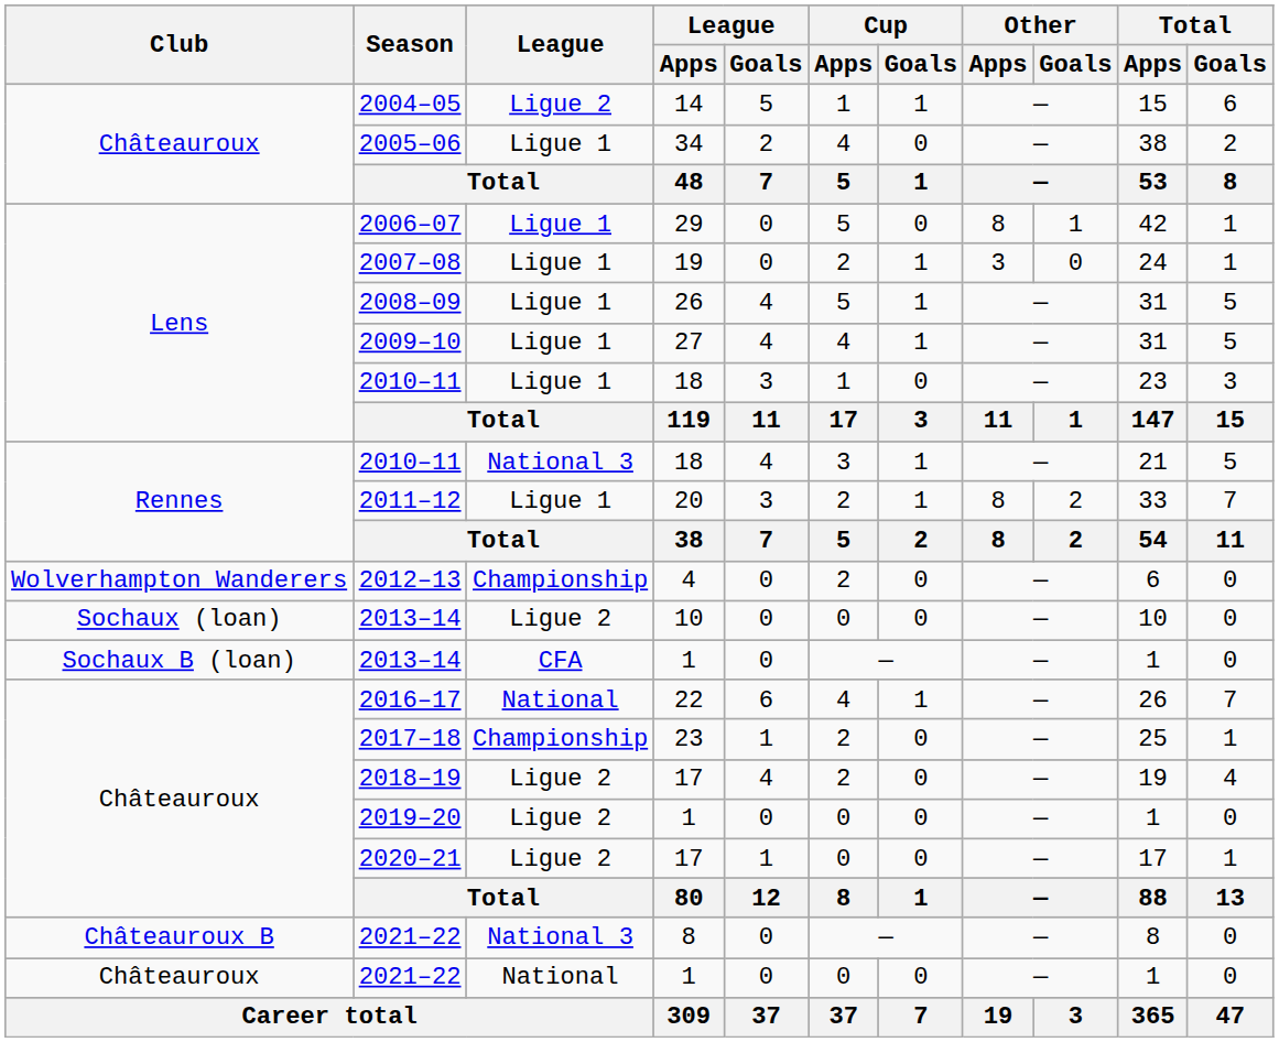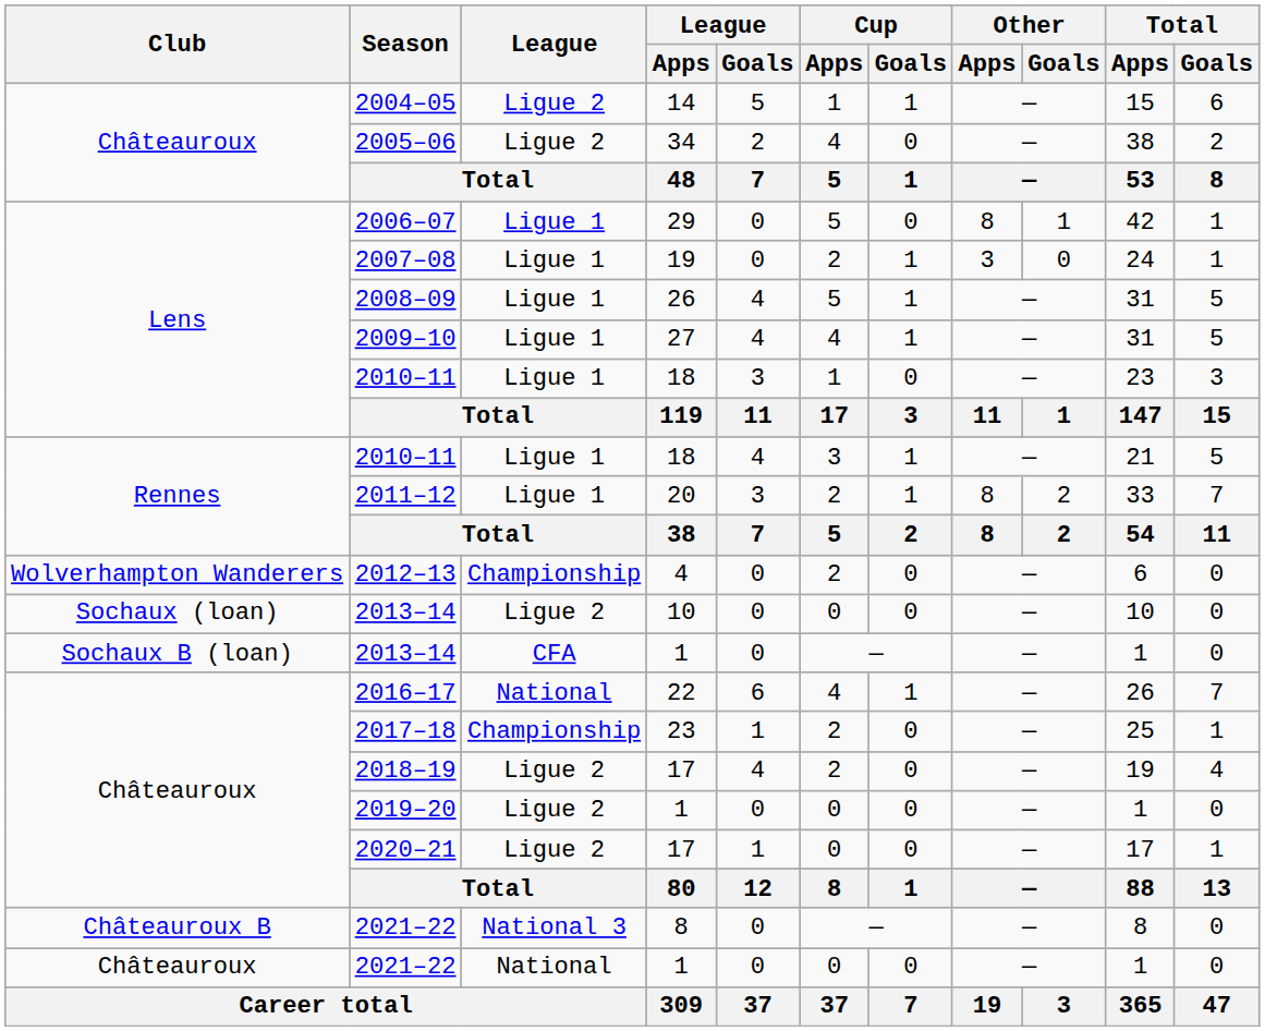 <table class="wikitable" style="text-align:center">
 <tr>
 <th rowspan="2">Club</th>
 <th rowspan="2">Season</th>
 <th rowspan="2">League</th>
 <th colspan="2">League</th>
 <th colspan="2">Cup</th>
 <th colspan="2">Other</th>
 <th colspan="2">Total</th>
 </tr>
 <tr>
 <th>Apps</th>
 <th>Goals</th>
 <th>Apps</th>
 <th>Goals</th>
 <th>Apps</th>
 <th>Goals</th>
 <th>Apps</th>
 <th>Goals</th>
 </tr>
 <tr>
 <td rowspan="3"><a href='#'>Châteauroux</a></td>
 <td><a href='#'>2004–05</a></td>
 <td><a href='#'>Ligue 2</a></td>
 <td>14</td>
 <td>5</td>
 <td>1</td>
 <td>1</td>
 <td colspan="2">—</td>
 <td>15</td>
 <td>6</td>
 </tr>
 <tr>
 <td><a href='#'>2005–06</a></td>
-<td>Ligue 1</td>
+<td>Ligue 2</td>
 <td>34</td>
 <td>2</td>
 <td>4</td>
 <td>0</td>
 <td colspan="2">—</td>
 <td>38</td>
 <td>2</td>
 </tr>
 <tr>
 <th colspan="2">Total</th>
 <th>48</th>
 <th>7</th>
 <th>5</th>
 <th>1</th>
 <th colspan="2">—</th>
 <th>53</th>
 <th>8</th>
 </tr>
 <tr>
 <td rowspan="6"><a href='#'>Lens</a></td>
 <td><a href='#'>2006–07</a></td>
 <td><a href='#'>Ligue 1</a></td>
 <td>29</td>
 <td>0</td>
 <td>5</td>
 <td>0</td>
 <td>8</td>
 <td>1</td>
 <td>42</td>
 <td>1</td>
 </tr>
 <tr>
 <td><a href='#'>2007–08</a></td>
 <td>Ligue 1</td>
 <td>19</td>
 <td>0</td>
 <td>2</td>
 <td>1</td>
 <td>3</td>
 <td>0</td>
 <td>24</td>
 <td>1</td>
 </tr>
 <tr>
 <td><a href='#'>2008–09</a></td>
 <td>Ligue 1</td>
 <td>26</td>
 <td>4</td>
 <td>5</td>
 <td>1</td>
 <td colspan="2">—</td>
 <td>31</td>
 <td>5</td>
 </tr>
 <tr>
 <td><a href='#'>2009–10</a></td>
 <td>Ligue 1</td>
 <td>27</td>
 <td>4</td>
 <td>4</td>
 <td>1</td>
 <td colspan="2">—</td>
 <td>31</td>
 <td>5</td>
 </tr>
 <tr>
 <td><a href='#'>2010–11</a></td>
 <td>Ligue 1</td>
 <td>18</td>
 <td>3</td>
 <td>1</td>
 <td>0</td>
 <td colspan="2">—</td>
 <td>23</td>
 <td>3</td>
 </tr>
 <tr>
 <th colspan="2">Total</th>
 <th>119</th>
 <th>11</th>
 <th>17</th>
 <th>3</th>
 <th>11</th>
 <th>1</th>
 <th>147</th>
 <th>15</th>
 </tr>
 <tr>
 <td rowspan="3"><a href='#'>Rennes</a></td>
 <td><a href='#'>2010–11</a></td>
-<td><a href='#'>National 3</a></td>
+<td>Ligue 1</td>
 <td>18</td>
 <td>4</td>
 <td>3</td>
 <td>1</td>
 <td colspan="2">—</td>
 <td>21</td>
 <td>5</td>
 </tr>
 <tr>
 <td><a href='#'>2011–12</a></td>
 <td>Ligue 1</td>
 <td>20</td>
 <td>3</td>
 <td>2</td>
 <td>1</td>
 <td>8</td>
 <td>2</td>
 <td>33</td>
 <td>7</td>
 </tr>
 <tr>
 <th colspan="2">Total</th>
 <th>38</th>
 <th>7</th>
 <th>5</th>
 <th>2</th>
 <th>8</th>
 <th>2</th>
 <th>54</th>
 <th>11</th>
 </tr>
 <tr>
 <td><a href='#'>Wolverhampton Wanderers</a></td>
 <td><a href='#'>2012–13</a></td>
 <td><a href='#'>Championship</a></td>
 <td>4</td>
 <td>0</td>
 <td>2</td>
 <td>0</td>
 <td colspan="2">—</td>
 <td>6</td>
 <td>0</td>
 </tr>
 <tr>
 <td><a href='#'>Sochaux</a> (loan)</td>
 <td><a href='#'>2013–14</a></td>
 <td>Ligue 2</td>
 <td>10</td>
 <td>0</td>
 <td>0</td>
 <td>0</td>
 <td colspan="2">—</td>
 <td>10</td>
 <td>0</td>
 </tr>
 <tr>
 <td><a href='#'>Sochaux B</a> (loan)</td>
 <td><a href='#'>2013–14</a></td>
 <td><a href='#'>CFA</a></td>
 <td>1</td>
 <td>0</td>
 <td colspan="2">—</td>
 <td colspan="2">—</td>
 <td>1</td>
 <td>0</td>
 </tr>
 <tr>
 <td rowspan="6">Châteauroux</td>
 <td><a href='#'>2016–17</a></td>
 <td><a href='#'>National</a></td>
 <td>22</td>
 <td>6</td>
 <td>4</td>
 <td>1</td>
 <td colspan="2">—</td>
 <td>26</td>
 <td>7</td>
 </tr>
 <tr>
 <td><a href='#'>2017–18</a></td>
 <td><a href='#'>Championship</a></td>
 <td>23</td>
 <td>1</td>
 <td>2</td>
 <td>0</td>
 <td colspan="2">—</td>
 <td>25</td>
 <td>1</td>
 </tr>
 <tr>
 <td><a href='#'>2018–19</a></td>
 <td>Ligue 2</td>
 <td>17</td>
 <td>4</td>
 <td>2</td>
 <td>0</td>
 <td colspan="2">—</td>
 <td>19</td>
 <td>4</td>
 </tr>
 <tr>
 <td><a href='#'>2019–20</a></td>
 <td>Ligue 2</td>
 <td>1</td>
 <td>0</td>
 <td>0</td>
 <td>0</td>
 <td colspan="2">—</td>
 <td>1</td>
 <td>0</td>
 </tr>
 <tr>
 <td><a href='#'>2020–21</a></td>
 <td>Ligue 2</td>
 <td>17</td>
 <td>1</td>
 <td>0</td>
 <td>0</td>
 <td colspan="2">—</td>
 <td>17</td>
 <td>1</td>
 </tr>
 <tr>
 <th colspan="2">Total</th>
 <th>80</th>
 <th>12</th>
 <th>8</th>
 <th>1</th>
 <th colspan="2">—</th>
 <th>88</th>
 <th>13</th>
 </tr>
 <tr>
 <td><a href='#'>Châteauroux B</a></td>
 <td><a href='#'>2021–22</a></td>
 <td><a href='#'>National 3</a></td>
 <td>8</td>
 <td>0</td>
 <td colspan="2">—</td>
 <td colspan="2">—</td>
 <td>8</td>
 <td>0</td>
 </tr>
 <tr>
 <td>Châteauroux</td>
 <td><a href='#'>2021–22</a></td>
 <td>National</td>
 <td>1</td>
 <td>0</td>
 <td>0</td>
 <td>0</td>
 <td colspan="2">—</td>
 <td>1</td>
 <td>0</td>
 </tr>
 <tr>
 <th colspan="3">Career total</th>
 <th>309</th>
 <th>37</th>
 <th>37</th>
 <th>7</th>
 <th>19</th>
 <th>3</th>
 <th>365</th>
 <th>47</th>
 </tr>
 </table>
